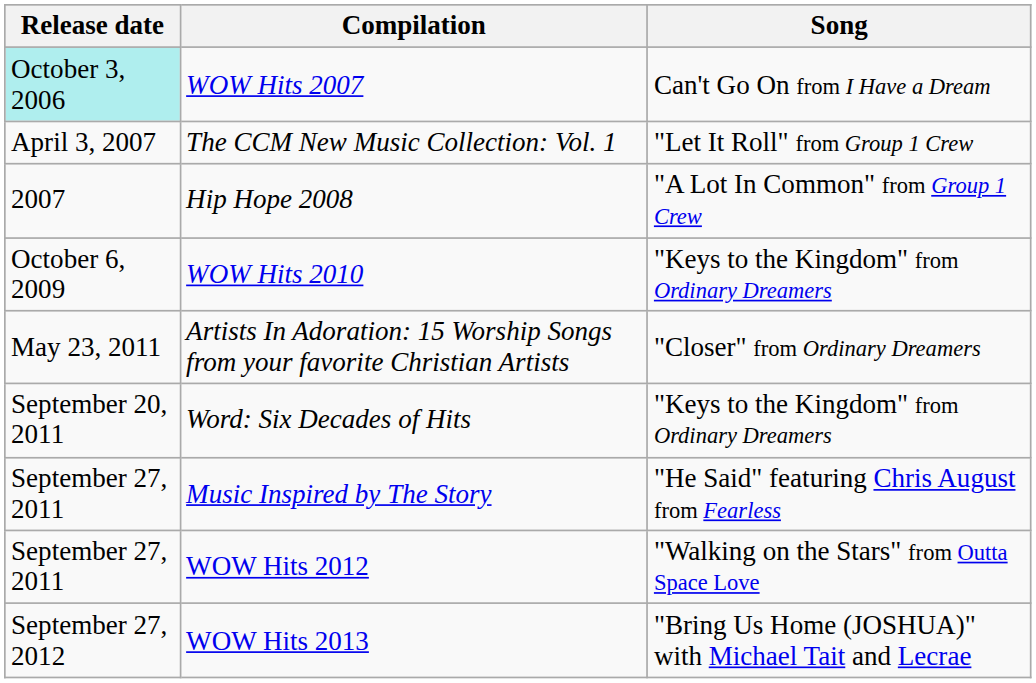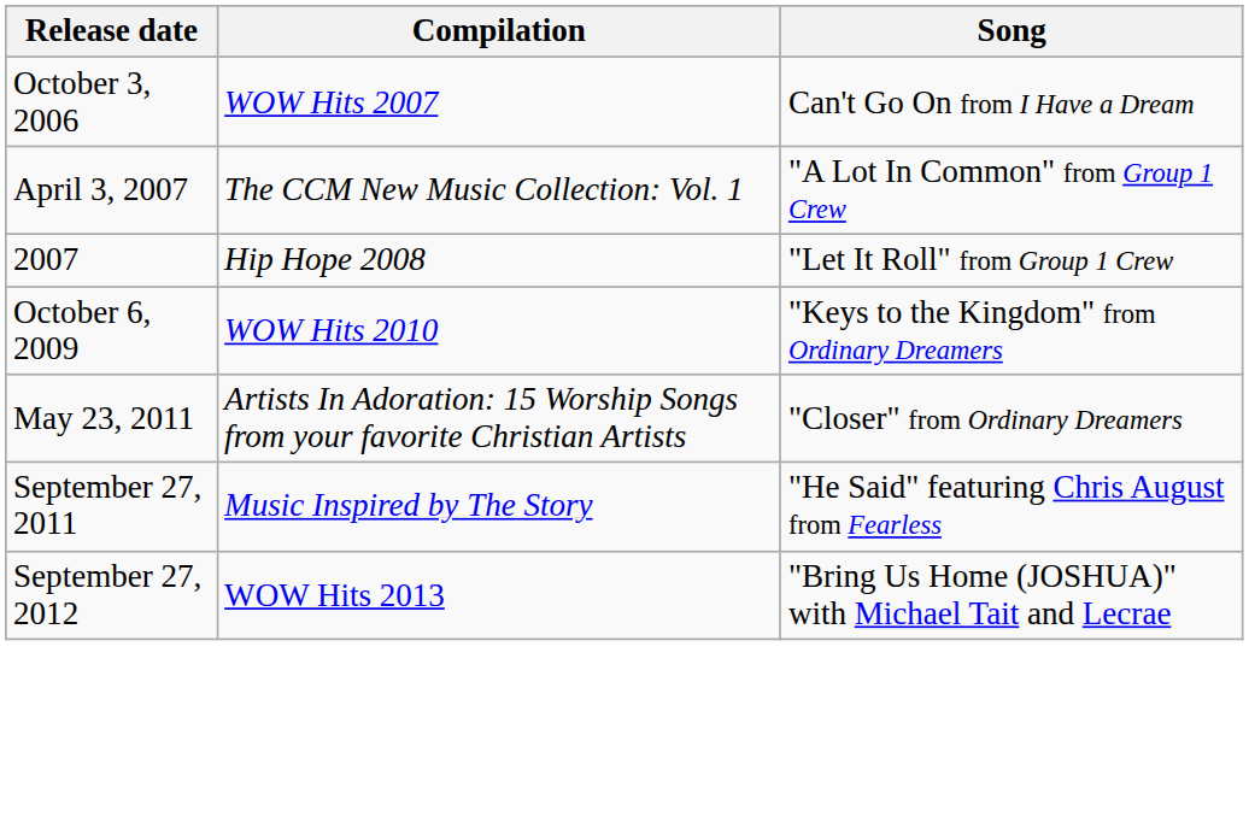 <table class="wikitable">
 <tr>
 <th>Release date</th>
 <th>Compilation</th>
 <th>Song</th>
 </tr>
 <tr>
-<td style="background: paleturquoise;">October 3, 2006</td>
+<td>October 3, 2006</td>
 <td><em><a href='#'>WOW Hits 2007</a></em></td>
 <td "Can't Go On" (Group 1 Crew song)>Can't Go On <small>from <em>I Have a Dream</em></small></td>
 </tr>
 <tr>
 <td>April 3, 2007</td>
 <td><em>The CCM New Music Collection: Vol. 1</em></td>
-<td>"Let It Roll" <small>from <em>Group 1 Crew</em></small></td>
+<td>"A Lot In Common" <small>from <em><a href='#'>Group 1 Crew</a></em></small></td>
 </tr>
 <tr>
 <td>2007</td>
 <td><em>Hip Hope 2008</em></td>
-<td>"A Lot In Common" <small>from <em><a href='#'>Group 1 Crew</a></em></small></td>
+<td>"Let It Roll" <small>from <em>Group 1 Crew</em></small></td>
 </tr>
 <tr>
 <td>October 6, 2009</td>
 <td><em><a href='#'>WOW Hits 2010</a></em></td>
 <td>"Keys to the Kingdom" <small>from <em><a href='#'>Ordinary Dreamers</a></em></small></td>
 </tr>
 <tr>
 <td>May 23, 2011</td>
 <td><em>Artists In Adoration: 15 Worship Songs from your favorite Christian Artists</em></td>
 <td>"Closer" <small>from <em>Ordinary Dreamers</em></small></td>
 </tr>
 <tr>
-<td>September 20, 2011</td>
-<td><em>Word: Six Decades of Hits</em></td>
-<td>"Keys to the Kingdom" <small>from <em>Ordinary Dreamers</em></small></td>
-</tr>
-<tr>
 <td>September 27, 2011</td>
 <td><em><a href='#'>Music Inspired by The Story</a></em></td>
 <td>"He Said" featuring <a href='#'>Chris August</a> <small>from <em><a href='#'>Fearless</a></em></small></td>
-</tr>
-<tr>
-<td>September 27, 2011</td>
-<td><a href='#'>WOW Hits 2012</a></td>
-<td>"Walking on the Stars" <small>from <a href='#'>Outta Space Love</a></small></td>
 </tr>
 <tr>
 <td>September 27, 2012</td>
 <td><a href='#'>WOW Hits 2013</a></td>
 <td>"Bring Us Home (JOSHUA)" with <a href='#'>Michael Tait</a> and <a href='#'>Lecrae</a></td>
 </tr>
 </table>
